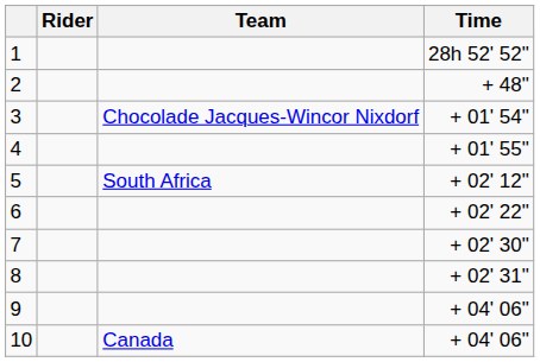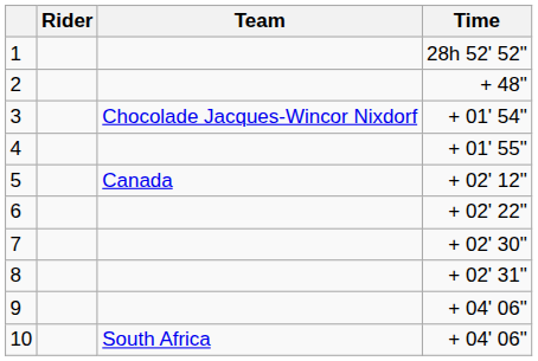 <table class=wikitable>
 <tr>
 <th></th>
 <th>Rider</th>
 <th>Team</th>
 <th>Time</th>
 </tr>
 <tr>
 <td>1</td>
 <td> </td>
 <td></td>
 <td align=right>28h 52' 52"</td>
 </tr>
 <tr>
 <td>2</td>
 <td></td>
 <td></td>
 <td align=right>+ 48"</td>
 </tr>
 <tr>
 <td>3</td>
 <td></td>
 <td><a href='#'>Chocolade Jacques-Wincor Nixdorf</a></td>
 <td align=right>+ 01' 54"</td>
 </tr>
 <tr>
 <td>4</td>
 <td></td>
 <td></td>
 <td align=right>+ 01' 55"</td>
 </tr>
 <tr>
 <td>5</td>
 <td></td>
-<td><a href='#'>South Africa</a></td>
+<td><a href='#'>Canada</a></td>
 <td align=right>+ 02' 12"</td>
 </tr>
 <tr>
 <td>6</td>
 <td></td>
 <td></td>
 <td align=right>+ 02' 22"</td>
 </tr>
 <tr>
 <td>7</td>
 <td></td>
 <td></td>
 <td align=right>+ 02' 30"</td>
 </tr>
 <tr>
 <td>8</td>
 <td></td>
 <td></td>
 <td align=right>+ 02' 31"</td>
 </tr>
 <tr>
 <td>9</td>
 <td></td>
 <td></td>
 <td align=right>+ 04' 06"</td>
 </tr>
 <tr>
 <td>10</td>
 <td></td>
-<td><a href='#'>Canada</a></td>
+<td><a href='#'>South Africa</a></td>
 <td align=right>+ 04' 06"</td>
 </tr>
 </table>
